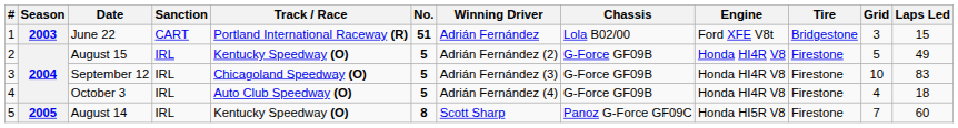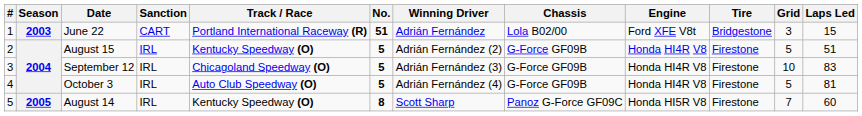 <table class="wikitable" style="font-size:95%;">
 <tr>
 <th>#</th>
 <th>Season</th>
 <th>Date</th>
 <th>Sanction</th>
 <th>Track / Race</th>
 <th>No.</th>
 <th>Winning Driver</th>
 <th>Chassis</th>
 <th>Engine</th>
 <th>Tire</th>
 <th>Grid</th>
 <th>Laps Led</th>
 </tr>
 <tr>
 <td align=center>1</td>
 <th><a href='#'>2003</a></th>
 <td>June 22</td>
 <td><a href='#'>CART</a></td>
 <td><a href='#'>Portland International Raceway</a> <strong>(R)</strong></td>
 <td align=center><strong>51</strong></td>
 <td> <a href='#'>Adrián Fernández</a></td>
 <td><a href='#'>Lola</a> B02/00</td>
 <td>Ford <a href='#'>XFE</a> V8t</td>
 <td><a href='#'>Bridgestone</a></td>
 <td align=center>3</td>
 <td align=center>15</td>
 </tr>
 <tr>
 <td align=center>2</td>
 <th rowspan=3><a href='#'>2004</a></th>
 <td>August 15</td>
 <td><a href='#'>IRL</a></td>
 <td><a href='#'>Kentucky Speedway</a> <strong>(O)</strong></td>
 <td align=center><strong>5</strong></td>
 <td> Adrián Fernández (2)</td>
 <td><a href='#'>G-Force</a> GF09B</td>
 <td><a href='#'>Honda</a> <a href='#'>HI4R</a> <a href='#'>V8</a></td>
 <td><a href='#'>Firestone</a></td>
 <td align=center>5</td>
-<td align=center>49</td>
+<td align=center>51</td>
 </tr>
 <tr>
 <td align=center>3</td>
 <td>September 12</td>
 <td>IRL</td>
 <td><a href='#'>Chicagoland Speedway</a> <strong>(O)</strong></td>
 <td align=center><strong>5</strong></td>
 <td> Adrián Fernández (3)</td>
 <td>G-Force GF09B</td>
 <td>Honda HI4R V8</td>
 <td>Firestone</td>
 <td align=center>10</td>
 <td align=center>83</td>
 </tr>
 <tr>
 <td align=center>4</td>
 <td>October 3</td>
 <td>IRL</td>
 <td><a href='#'>Auto Club Speedway</a> <strong>(O)</strong></td>
 <td align=center><strong>5</strong></td>
 <td> Adrián Fernández (4)</td>
 <td>G-Force GF09B</td>
 <td>Honda HI4R V8</td>
 <td>Firestone</td>
-<td align=center>4</td>
-<td align=center>18</td>
+<td align=center>5</td>
+<td align=center>81</td>
 </tr>
 <tr>
 <td align=center>5</td>
 <th><a href='#'>2005</a></th>
 <td>August 14</td>
 <td>IRL</td>
 <td>Kentucky Speedway <strong>(O)</strong></td>
 <td align=center><strong>8</strong></td>
 <td align="left"> <a href='#'>Scott Sharp</a></td>
 <td><a href='#'>Panoz</a> G-Force GF09C</td>
 <td>Honda HI5R V8</td>
 <td>Firestone</td>
 <td align=center>7</td>
 <td align=center>60</td>
 </tr>
 </table>
